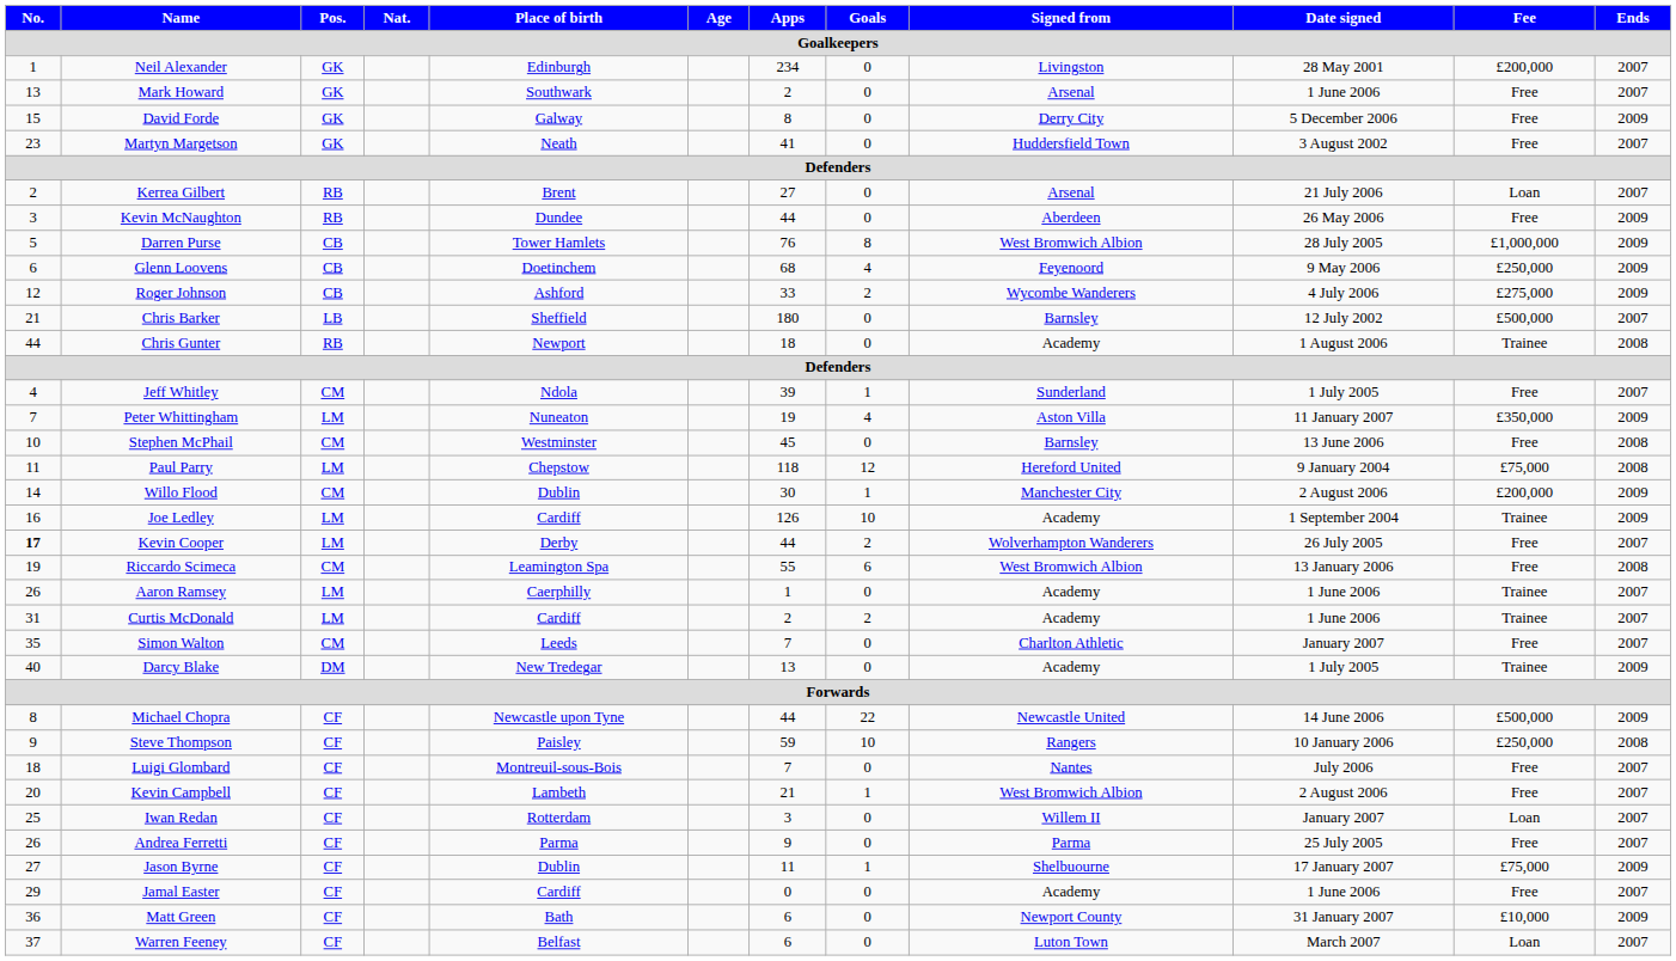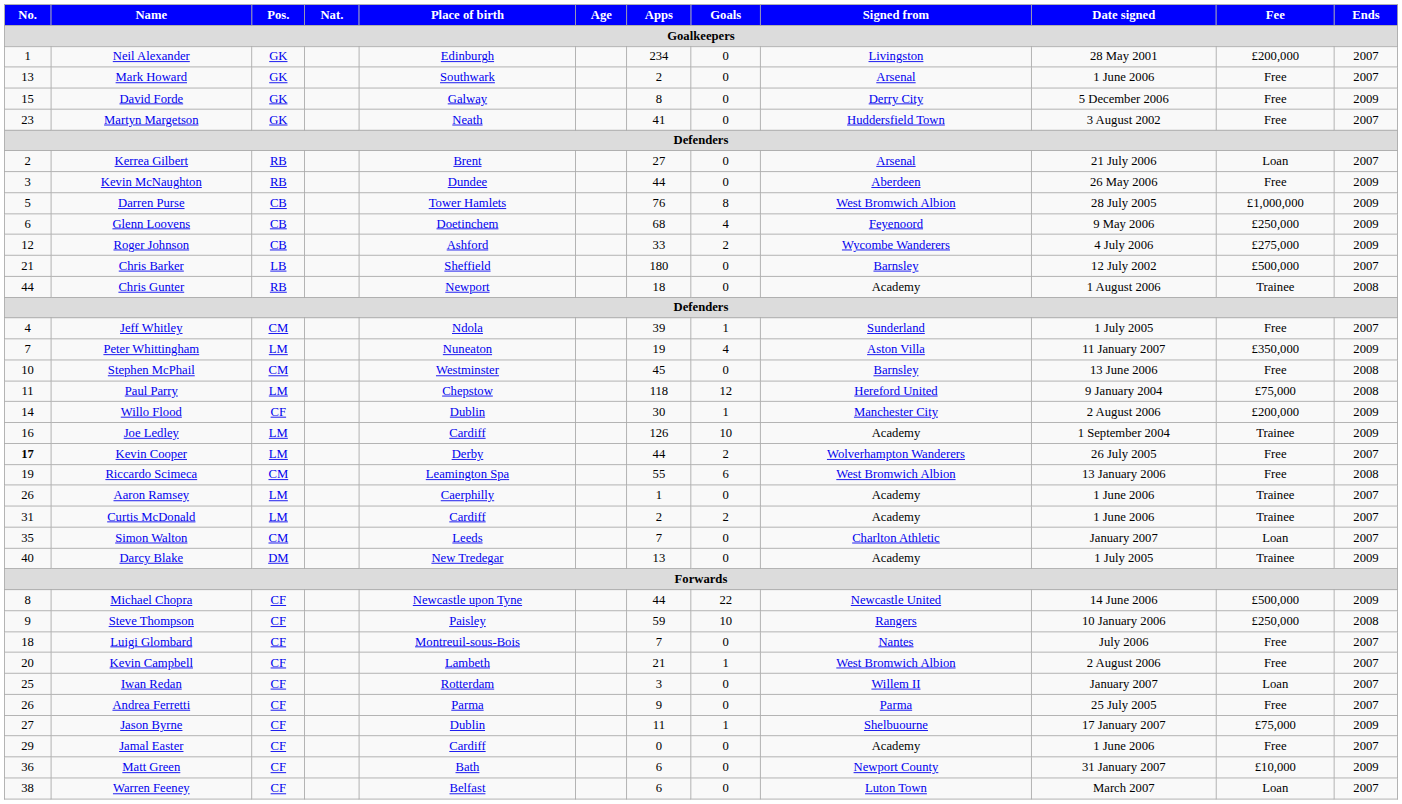 <table class="wikitable" style="text-align:center; font-size:90%; width:100%;">
 <tr>
 <th style="background:blue; color:white; text-align:center;">No.</th>
 <th style="background:blue; color:white; text-align:center;">Name</th>
 <th style="background:blue; color:white; text-align:center;">Pos.</th>
 <th style="background:blue; color:white; text-align:center;">Nat.</th>
 <th style="background:blue; color:white; text-align:center;">Place of birth</th>
 <th style="background:blue; color:white; text-align:center;">Age</th>
 <th style="background:blue; color:white; text-align:center;">Apps</th>
 <th style="background:blue; color:white; text-align:center;">Goals</th>
 <th style="background:blue; color:white; text-align:center;">Signed from</th>
 <th style="background:blue; color:white; text-align:center;">Date signed</th>
 <th style="background:blue; color:white; text-align:center;">Fee</th>
 <th style="background:blue; color:white; text-align:center;">Ends</th>
 </tr>
 <tr>
 <th colspan="14" style="background:#dcdcdc; text-align:center;">Goalkeepers</th>
 </tr>
 <tr>
 <td>1</td>
 <td><a href='#'>Neil Alexander</a></td>
 <td><a href='#'>GK</a></td>
 <td></td>
 <td><a href='#'>Edinburgh</a></td>
 <td></td>
 <td>234</td>
 <td>0</td>
 <td><a href='#'>Livingston</a></td>
 <td>28 May 2001</td>
 <td>£200,000</td>
 <td>2007</td>
 </tr>
 <tr>
 <td>13</td>
 <td><a href='#'>Mark Howard</a></td>
 <td><a href='#'>GK</a></td>
 <td></td>
 <td><a href='#'>Southwark</a></td>
 <td></td>
 <td>2</td>
 <td>0</td>
 <td><a href='#'>Arsenal</a></td>
 <td>1 June 2006</td>
 <td>Free</td>
 <td>2007</td>
 </tr>
 <tr>
 <td>15</td>
 <td><a href='#'>David Forde</a></td>
 <td><a href='#'>GK</a></td>
 <td></td>
 <td><a href='#'>Galway</a></td>
 <td></td>
 <td>8</td>
 <td>0</td>
 <td><a href='#'>Derry City</a></td>
 <td>5 December 2006</td>
 <td>Free</td>
 <td>2009</td>
 </tr>
 <tr>
 <td>23</td>
 <td><a href='#'>Martyn Margetson</a></td>
 <td><a href='#'>GK</a></td>
 <td></td>
 <td><a href='#'>Neath</a></td>
 <td></td>
 <td>41</td>
 <td>0</td>
 <td><a href='#'>Huddersfield Town</a></td>
 <td>3 August 2002</td>
 <td>Free</td>
 <td>2007</td>
 </tr>
 <tr>
 <th colspan="14" style="background:#dcdcdc; text-align:center;">Defenders</th>
 </tr>
 <tr>
 <td>2</td>
 <td><a href='#'>Kerrea Gilbert</a></td>
 <td><a href='#'>RB</a></td>
 <td></td>
 <td><a href='#'>Brent</a></td>
 <td></td>
 <td>27</td>
 <td>0</td>
 <td><a href='#'>Arsenal</a></td>
 <td>21 July 2006</td>
 <td>Loan</td>
 <td>2007</td>
 </tr>
 <tr>
 <td>3</td>
 <td><a href='#'>Kevin McNaughton</a></td>
 <td><a href='#'>RB</a></td>
 <td></td>
 <td><a href='#'>Dundee</a></td>
 <td></td>
 <td>44</td>
 <td>0</td>
 <td><a href='#'>Aberdeen</a></td>
 <td>26 May 2006</td>
 <td>Free</td>
 <td>2009</td>
 </tr>
 <tr>
 <td>5</td>
 <td><a href='#'>Darren Purse</a></td>
 <td><a href='#'>CB</a></td>
 <td></td>
 <td><a href='#'>Tower Hamlets</a></td>
 <td></td>
 <td>76</td>
 <td>8</td>
 <td><a href='#'>West Bromwich Albion</a></td>
 <td>28 July 2005</td>
 <td>£1,000,000</td>
 <td>2009</td>
 </tr>
 <tr>
 <td>6</td>
 <td><a href='#'>Glenn Loovens</a></td>
 <td><a href='#'>CB</a></td>
 <td></td>
 <td><a href='#'>Doetinchem</a></td>
 <td></td>
 <td>68</td>
 <td>4</td>
 <td><a href='#'>Feyenoord</a></td>
 <td>9 May 2006</td>
 <td>£250,000</td>
 <td>2009</td>
 </tr>
 <tr>
 <td>12</td>
 <td><a href='#'>Roger Johnson</a></td>
 <td><a href='#'>CB</a></td>
 <td></td>
 <td><a href='#'>Ashford</a></td>
 <td></td>
 <td>33</td>
 <td>2</td>
 <td><a href='#'>Wycombe Wanderers</a></td>
 <td>4 July 2006</td>
 <td>£275,000</td>
 <td>2009</td>
 </tr>
 <tr>
 <td>21</td>
 <td><a href='#'>Chris Barker</a></td>
 <td><a href='#'>LB</a></td>
 <td></td>
 <td><a href='#'>Sheffield</a></td>
 <td></td>
 <td>180</td>
 <td>0</td>
 <td><a href='#'>Barnsley</a></td>
 <td>12 July 2002</td>
 <td>£500,000</td>
 <td>2007</td>
 </tr>
 <tr>
 <td>44</td>
 <td><a href='#'>Chris Gunter</a></td>
 <td><a href='#'>RB</a></td>
 <td></td>
 <td><a href='#'>Newport</a></td>
 <td></td>
 <td>18</td>
 <td>0</td>
 <td>Academy</td>
 <td>1 August 2006</td>
 <td>Trainee</td>
 <td>2008</td>
 </tr>
 <tr>
 <th colspan="14" style="background:#dcdcdc; text-align:center;">Defenders</th>
 </tr>
 <tr>
 <td>4</td>
 <td><a href='#'>Jeff Whitley</a></td>
 <td><a href='#'>CM</a></td>
 <td></td>
 <td><a href='#'>Ndola</a></td>
 <td></td>
 <td>39</td>
 <td>1</td>
 <td><a href='#'>Sunderland</a></td>
 <td>1 July 2005</td>
 <td>Free</td>
 <td>2007</td>
 </tr>
 <tr>
 <td>7</td>
 <td><a href='#'>Peter Whittingham</a></td>
 <td><a href='#'>LM</a></td>
 <td></td>
 <td><a href='#'>Nuneaton</a></td>
 <td></td>
 <td>19</td>
 <td>4</td>
 <td><a href='#'>Aston Villa</a></td>
 <td>11 January 2007</td>
 <td>£350,000</td>
 <td>2009</td>
 </tr>
 <tr>
 <td>10</td>
 <td><a href='#'>Stephen McPhail</a></td>
 <td><a href='#'>CM</a></td>
 <td></td>
 <td><a href='#'>Westminster</a></td>
 <td></td>
 <td>45</td>
 <td>0</td>
 <td><a href='#'>Barnsley</a></td>
 <td>13 June 2006</td>
 <td>Free</td>
 <td>2008</td>
 </tr>
 <tr>
 <td>11</td>
 <td><a href='#'>Paul Parry</a></td>
 <td><a href='#'>LM</a></td>
 <td></td>
 <td><a href='#'>Chepstow</a></td>
 <td></td>
 <td>118</td>
 <td>12</td>
 <td><a href='#'>Hereford United</a></td>
 <td>9 January 2004</td>
 <td>£75,000</td>
 <td>2008</td>
 </tr>
 <tr>
 <td>14</td>
 <td><a href='#'>Willo Flood</a></td>
-<td><a href='#'>CM</a></td>
+<td><a href='#'>CF</a></td>
 <td></td>
 <td><a href='#'>Dublin</a></td>
 <td></td>
 <td>30</td>
 <td>1</td>
 <td><a href='#'>Manchester City</a></td>
 <td>2 August 2006</td>
 <td>£200,000</td>
 <td>2009</td>
 </tr>
 <tr>
 <td>16</td>
 <td><a href='#'>Joe Ledley</a></td>
 <td><a href='#'>LM</a></td>
 <td></td>
 <td><a href='#'>Cardiff</a></td>
 <td></td>
 <td>126</td>
 <td>10</td>
 <td>Academy</td>
 <td>1 September 2004</td>
 <td>Trainee</td>
 <td>2009</td>
 </tr>
 <tr>
 <td><strong>17</strong></td>
 <td><a href='#'>Kevin Cooper</a></td>
 <td><a href='#'>LM</a></td>
 <td></td>
 <td><a href='#'>Derby</a></td>
 <td></td>
 <td>44</td>
 <td>2</td>
 <td><a href='#'>Wolverhampton Wanderers</a></td>
 <td>26 July 2005</td>
 <td>Free</td>
 <td>2007</td>
 </tr>
 <tr>
 <td>19</td>
 <td><a href='#'>Riccardo Scimeca</a></td>
 <td><a href='#'>CM</a></td>
 <td></td>
 <td><a href='#'>Leamington Spa</a></td>
 <td></td>
 <td>55</td>
 <td>6</td>
 <td><a href='#'>West Bromwich Albion</a></td>
 <td>13 January 2006</td>
 <td>Free</td>
 <td>2008</td>
 </tr>
 <tr>
 <td>26</td>
 <td><a href='#'>Aaron Ramsey</a></td>
 <td><a href='#'>LM</a></td>
 <td></td>
 <td><a href='#'>Caerphilly</a></td>
 <td></td>
 <td>1</td>
 <td>0</td>
 <td>Academy</td>
 <td>1 June 2006</td>
 <td>Trainee</td>
 <td>2007</td>
 </tr>
 <tr>
 <td>31</td>
 <td><a href='#'>Curtis McDonald</a></td>
 <td><a href='#'>LM</a></td>
 <td></td>
 <td><a href='#'>Cardiff</a></td>
 <td></td>
 <td>2</td>
 <td>2</td>
 <td>Academy</td>
 <td>1 June 2006</td>
 <td>Trainee</td>
 <td>2007</td>
 </tr>
 <tr>
 <td>35</td>
 <td><a href='#'>Simon Walton</a></td>
 <td><a href='#'>CM</a></td>
 <td></td>
 <td><a href='#'>Leeds</a></td>
 <td></td>
 <td>7</td>
 <td>0</td>
 <td><a href='#'>Charlton Athletic</a></td>
 <td>January 2007</td>
-<td>Free</td>
+<td>Loan</td>
 <td>2007</td>
 </tr>
 <tr>
 <td>40</td>
 <td><a href='#'>Darcy Blake</a></td>
 <td><a href='#'>DM</a></td>
 <td></td>
 <td><a href='#'>New Tredegar</a></td>
 <td></td>
 <td>13</td>
 <td>0</td>
 <td>Academy</td>
 <td>1 July 2005</td>
 <td>Trainee</td>
 <td>2009</td>
 </tr>
 <tr>
 <th colspan="14" style="background:#dcdcdc; text-align:center;">Forwards</th>
 </tr>
 <tr>
 <td>8</td>
 <td><a href='#'>Michael Chopra</a></td>
 <td><a href='#'>CF</a></td>
 <td></td>
 <td><a href='#'>Newcastle upon Tyne</a></td>
 <td></td>
 <td>44</td>
 <td>22</td>
 <td><a href='#'>Newcastle United</a></td>
 <td>14 June 2006</td>
 <td>£500,000</td>
 <td>2009</td>
 </tr>
 <tr>
 <td>9</td>
 <td><a href='#'>Steve Thompson</a></td>
 <td><a href='#'>CF</a></td>
 <td></td>
 <td><a href='#'>Paisley</a></td>
 <td></td>
 <td>59</td>
 <td>10</td>
 <td><a href='#'>Rangers</a></td>
 <td>10 January 2006</td>
 <td>£250,000</td>
 <td>2008</td>
 </tr>
 <tr>
 <td>18</td>
 <td><a href='#'>Luigi Glombard</a></td>
 <td><a href='#'>CF</a></td>
 <td></td>
 <td><a href='#'>Montreuil-sous-Bois</a></td>
 <td></td>
 <td>7</td>
 <td>0</td>
 <td><a href='#'>Nantes</a></td>
 <td>July 2006</td>
 <td>Free</td>
 <td>2007</td>
 </tr>
 <tr>
 <td>20</td>
 <td><a href='#'>Kevin Campbell</a></td>
 <td><a href='#'>CF</a></td>
 <td></td>
 <td><a href='#'>Lambeth</a></td>
 <td></td>
 <td>21</td>
 <td>1</td>
 <td><a href='#'>West Bromwich Albion</a></td>
 <td>2 August 2006</td>
 <td>Free</td>
 <td>2007</td>
 </tr>
 <tr>
 <td>25</td>
 <td><a href='#'>Iwan Redan</a></td>
 <td><a href='#'>CF</a></td>
 <td></td>
 <td><a href='#'>Rotterdam</a></td>
 <td></td>
 <td>3</td>
 <td>0</td>
 <td><a href='#'>Willem II</a></td>
 <td>January 2007</td>
 <td>Loan</td>
 <td>2007</td>
 </tr>
 <tr>
 <td>26</td>
 <td><a href='#'>Andrea Ferretti</a></td>
 <td><a href='#'>CF</a></td>
 <td></td>
 <td><a href='#'>Parma</a></td>
 <td></td>
 <td>9</td>
 <td>0</td>
 <td><a href='#'>Parma</a></td>
 <td>25 July 2005</td>
 <td>Free</td>
 <td>2007</td>
 </tr>
 <tr>
 <td>27</td>
 <td><a href='#'>Jason Byrne</a></td>
 <td><a href='#'>CF</a></td>
 <td></td>
 <td><a href='#'>Dublin</a></td>
 <td></td>
 <td>11</td>
 <td>1</td>
 <td><a href='#'>Shelbuourne</a></td>
 <td>17 January 2007</td>
 <td>£75,000</td>
 <td>2009</td>
 </tr>
 <tr>
 <td>29</td>
 <td><a href='#'>Jamal Easter</a></td>
 <td><a href='#'>CF</a></td>
 <td></td>
 <td><a href='#'>Cardiff</a></td>
 <td></td>
 <td>0</td>
 <td>0</td>
 <td>Academy</td>
 <td>1 June 2006</td>
 <td>Free</td>
 <td>2007</td>
 </tr>
 <tr>
 <td>36</td>
 <td><a href='#'>Matt Green</a></td>
 <td><a href='#'>CF</a></td>
 <td></td>
 <td><a href='#'>Bath</a></td>
 <td></td>
 <td>6</td>
 <td>0</td>
 <td><a href='#'>Newport County</a></td>
 <td>31 January 2007</td>
 <td>£10,000</td>
 <td>2009</td>
 </tr>
 <tr>
-<td>37</td>
+<td>38</td>
 <td><a href='#'>Warren Feeney</a></td>
 <td><a href='#'>CF</a></td>
 <td></td>
 <td><a href='#'>Belfast</a></td>
 <td></td>
 <td>6</td>
 <td>0</td>
 <td><a href='#'>Luton Town</a></td>
 <td>March 2007</td>
 <td>Loan</td>
 <td>2007</td>
 </tr>
 </table>
